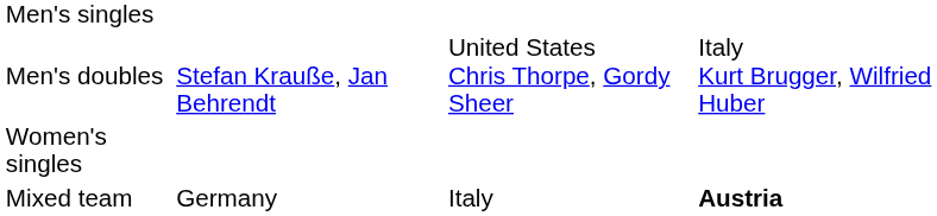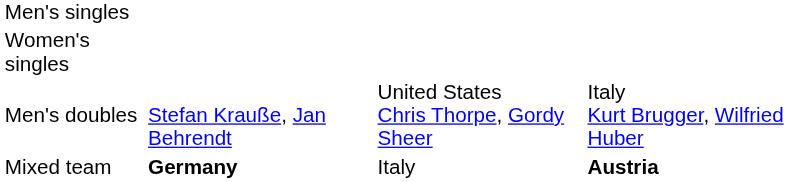 <table>
 <tr>
 <td>Men's singles</td>
+<td></td>
+<td></td>
+<td></td>
+</tr>
+<tr>
+<td>Women's singles</td>
 <td></td>
 <td></td>
 <td></td>
 </tr>
 <tr>
 <td>Men's doubles</td>
 <td><br><a href='#'>Stefan Krauße</a>, <a href='#'>Jan Behrendt</a></td>
 <td> United States<br><a href='#'>Chris Thorpe</a>, <a href='#'>Gordy Sheer</a></td>
 <td> Italy<br><a href='#'>Kurt Brugger</a>, <a href='#'>Wilfried Huber</a></td>
 </tr>
 <tr>
-<td>Women's singles</td>
-<td></td>
-<td></td>
-<td></td>
-</tr>
-<tr>
 <td>Mixed team</td>
-<td> Germany</td>
+<td><strong> Germany</strong></td>
 <td> Italy</td>
 <td><strong> Austria</strong></td>
 </tr>
 </table>
